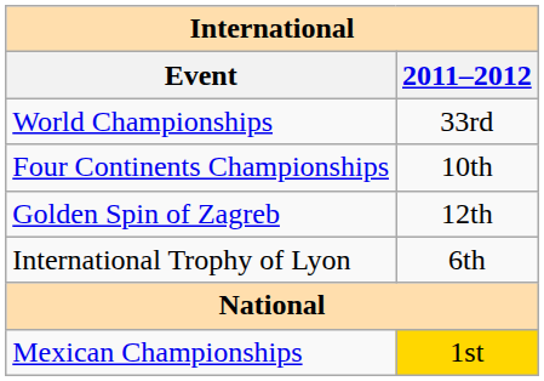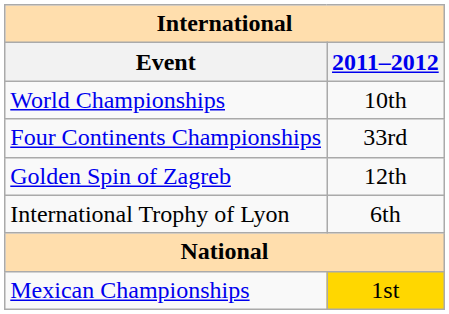 <table class="wikitable" style="text-align:center">
 <tr>
 <th style="background-color: #ffdead; " colspan=2 align=center><strong>International</strong></th>
 </tr>
 <tr>
 <th>Event</th>
 <th><a href='#'>2011–2012</a></th>
 </tr>
 <tr>
 <td align=left><a href='#'>World Championships</a></td>
-<td>33rd</td>
+<td>10th</td>
 </tr>
 <tr>
 <td align=left><a href='#'>Four Continents Championships</a></td>
-<td>10th</td>
+<td>33rd</td>
 </tr>
 <tr>
 <td align=left><a href='#'>Golden Spin of Zagreb</a></td>
 <td>12th</td>
 </tr>
 <tr>
 <td align=left>International Trophy of Lyon</td>
 <td>6th</td>
 </tr>
 <tr>
 <th style="background-color: #ffdead; " colspan=2 align=center><strong>National</strong></th>
 </tr>
 <tr>
 <td align=left><a href='#'>Mexican Championships</a></td>
 <td bgcolor=gold>1st</td>
 </tr>
 </table>
